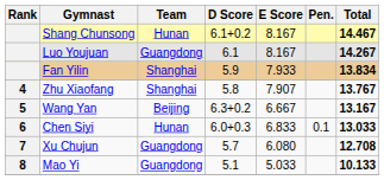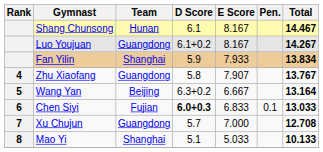 <table class="wikitable sortable" style="text-align:center; font-size:95%">
 <tr>
 <th>Rank</th>
 <th>Gymnast</th>
 <th>Team</th>
 <th>D Score</th>
 <th>E Score</th>
 <th>Pen.</th>
 <th>Total</th>
 </tr>
 <tr bgcolor=fffcaf>
 <th scope=row style="text-align:center"></th>
 <td align=left><a href='#'>Shang Chunsong</a></td>
 <td><a href='#'>Hunan</a></td>
-<td>6.1+0.2</td>
+<td>6.1</td>
 <td>8.167</td>
 <td></td>
 <td><strong>14.467</strong></td>
 </tr>
 <tr bgcolor=e5e5e5>
 <th scope=row style="text-align:center"></th>
 <td align=left><a href='#'>Luo Youjuan</a></td>
 <td><a href='#'>Guangdong</a></td>
-<td>6.1</td>
+<td>6.1+0.2</td>
 <td>8.167</td>
 <td></td>
 <td><strong>14.267</strong></td>
 </tr>
 <tr bgcolor=eecc99>
 <th scope=row style="text-align:center"></th>
 <td align=left><a href='#'>Fan Yilin</a></td>
 <td><a href='#'>Shanghai</a></td>
 <td>5.9</td>
 <td>7.933</td>
 <td></td>
 <td><strong>13.834</strong></td>
 </tr>
 <tr>
 <th scope=row style="text-align:center">4</th>
 <td align=left><a href='#'>Zhu Xiaofang</a></td>
-<td><a href='#'>Shanghai</a></td>
+<td><a href='#'>Guangdong</a></td>
 <td>5.8</td>
 <td>7.907</td>
 <td></td>
 <td><strong>13.767</strong></td>
 </tr>
 <tr>
 <th scope=row style="text-align:center">5</th>
 <td align=left><a href='#'>Wang Yan</a></td>
 <td><a href='#'>Beijing</a></td>
 <td>6.3+0.2</td>
 <td>6.667</td>
 <td></td>
-<td><strong>13.167</strong></td>
+<td><strong>13.164</strong></td>
 </tr>
 <tr>
 <th scope=row style="text-align:center">6</th>
 <td align=left><a href='#'>Chen Siyi</a></td>
-<td><a href='#'>Hunan</a></td>
-<td>6.0+0.3</td>
+<td><a href='#'>Fujian</a></td>
+<td><strong>6.0+0.3</strong></td>
 <td>6.833</td>
 <td>0.1</td>
 <td><strong>13.033</strong></td>
 </tr>
 <tr>
 <th scope=row style="text-align:center">7</th>
 <td align=left><a href='#'>Xu Chujun</a></td>
 <td><a href='#'>Guangdong</a></td>
 <td>5.7</td>
-<td>6.080</td>
+<td>7.000</td>
 <td></td>
 <td><strong>12.708</strong></td>
 </tr>
 <tr>
 <th scope=row style="text-align:center">8</th>
 <td align=left><a href='#'>Mao Yi</a></td>
-<td><a href='#'>Guangdong</a></td>
+<td><a href='#'>Shanghai</a></td>
 <td>5.1</td>
 <td>5.033</td>
 <td></td>
 <td><strong>10.133</strong></td>
 </tr>
 <tr>
 </tr>
 </table>
